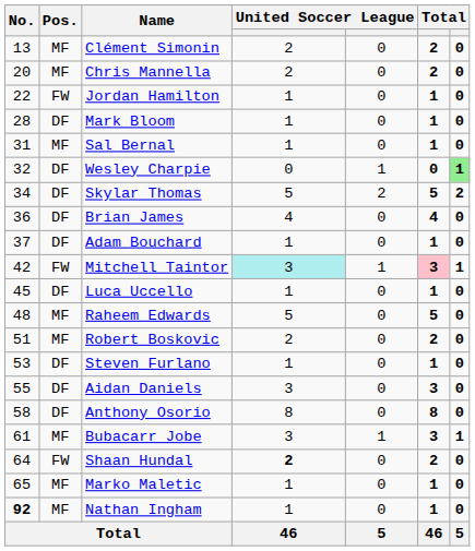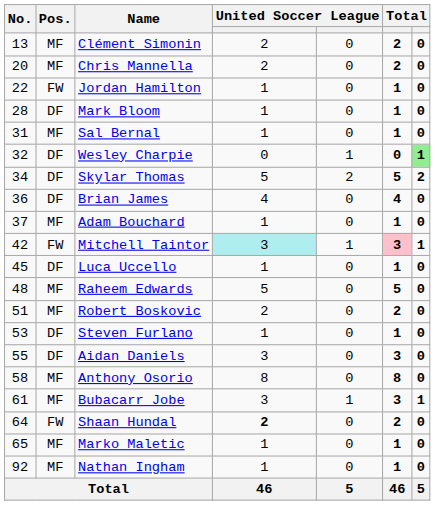 <table class="wikitable sortable" style="text-align: center;">
 <tr>
 <th rowspan="2">No.</th>
 <th rowspan="2">Pos.</th>
 <th rowspan="2">Name</th>
 <th colspan="2">United Soccer League</th>
 <th colspan="2"><strong>Total</strong></th>
 </tr>
 <tr>
 <th></th>
 <th></th>
 <th></th>
 <th></th>
 </tr>
 <tr>
 <td>13</td>
 <td>MF</td>
 <td align=left> <a href='#'>Clément Simonin</a></td>
 <td>2</td>
 <td>0</td>
 <td><strong>2</strong></td>
 <td><strong>0</strong></td>
 </tr>
 <tr>
 <td>20</td>
 <td>MF</td>
 <td align=left> <a href='#'>Chris Mannella</a></td>
 <td>2</td>
 <td>0</td>
 <td><strong>2</strong></td>
 <td><strong>0</strong></td>
 </tr>
 <tr>
 <td>22</td>
 <td>FW</td>
 <td align=left> <a href='#'>Jordan Hamilton</a></td>
 <td>1</td>
 <td>0</td>
 <td><strong>1</strong></td>
 <td><strong>0</strong></td>
 </tr>
 <tr>
 <td>28</td>
 <td>DF</td>
 <td align=left> <a href='#'>Mark Bloom</a></td>
 <td>1</td>
 <td>0</td>
 <td><strong>1</strong></td>
 <td><strong>0</strong></td>
 </tr>
 <tr>
 <td>31</td>
 <td>MF</td>
 <td align=left> <a href='#'>Sal Bernal</a></td>
 <td>1</td>
 <td>0</td>
 <td><strong>1</strong></td>
 <td><strong>0</strong></td>
 </tr>
 <tr>
 <td>32</td>
 <td>DF</td>
 <td align=left> <a href='#'>Wesley Charpie</a></td>
 <td>0</td>
 <td>1</td>
 <td><strong>0</strong></td>
 <td style="background: lightgreen;"><strong>1</strong></td>
 </tr>
 <tr>
 <td>34</td>
 <td>DF</td>
 <td align=left> <a href='#'>Skylar Thomas</a></td>
 <td>5</td>
 <td>2</td>
 <td><strong>5</strong></td>
 <td><strong>2</strong></td>
 </tr>
 <tr>
 <td>36</td>
 <td>DF</td>
 <td align=left> <a href='#'>Brian James</a></td>
 <td>4</td>
 <td>0</td>
 <td><strong>4</strong></td>
 <td><strong>0</strong></td>
 </tr>
 <tr>
 <td>37</td>
-<td>DF</td>
+<td>MF</td>
 <td align=left> <a href='#'>Adam Bouchard</a></td>
 <td>1</td>
 <td>0</td>
 <td><strong>1</strong></td>
 <td><strong>0</strong></td>
 </tr>
 <tr>
 <td>42</td>
 <td>FW</td>
 <td align=left> <a href='#'>Mitchell Taintor</a></td>
 <td style="background: paleturquoise;">3</td>
 <td>1</td>
 <td style="background: pink;"><strong>3</strong></td>
 <td><strong>1</strong></td>
 </tr>
 <tr>
 <td>45</td>
 <td>DF</td>
 <td align=left> <a href='#'>Luca Uccello</a></td>
 <td>1</td>
 <td>0</td>
 <td><strong>1</strong></td>
 <td><strong>0</strong></td>
 </tr>
 <tr>
 <td>48</td>
 <td>MF</td>
 <td align=left> <a href='#'>Raheem Edwards</a></td>
 <td>5</td>
 <td>0</td>
 <td><strong>5</strong></td>
 <td><strong>0</strong></td>
 </tr>
 <tr>
 <td>51</td>
 <td>MF</td>
 <td align=left> <a href='#'>Robert Boskovic</a></td>
 <td>2</td>
 <td>0</td>
 <td><strong>2</strong></td>
 <td><strong>0</strong></td>
 </tr>
 <tr>
 <td>53</td>
 <td>DF</td>
 <td align=left> <a href='#'>Steven Furlano</a></td>
 <td>1</td>
 <td>0</td>
 <td><strong>1</strong></td>
 <td><strong>0</strong></td>
 </tr>
 <tr>
 <td>55</td>
 <td>DF</td>
 <td align=left> <a href='#'>Aidan Daniels</a></td>
 <td>3</td>
 <td>0</td>
 <td><strong>3</strong></td>
 <td><strong>0</strong></td>
 </tr>
 <tr>
 <td>58</td>
-<td>DF</td>
+<td>MF</td>
 <td align=left> <a href='#'>Anthony Osorio</a></td>
 <td>8</td>
 <td>0</td>
 <td><strong>8</strong></td>
 <td><strong>0</strong></td>
 </tr>
 <tr>
 <td>61</td>
 <td>MF</td>
 <td align=left> <a href='#'>Bubacarr Jobe</a></td>
 <td>3</td>
 <td>1</td>
 <td><strong>3</strong></td>
 <td><strong>1</strong></td>
 </tr>
 <tr>
 <td>64</td>
 <td>FW</td>
 <td align=left> <a href='#'>Shaan Hundal</a></td>
 <td><strong>2</strong></td>
 <td>0</td>
 <td><strong>2</strong></td>
 <td><strong>0</strong></td>
 </tr>
 <tr>
 <td>65</td>
 <td>MF</td>
 <td align=left> <a href='#'>Marko Maletic</a></td>
 <td>1</td>
 <td>0</td>
 <td><strong>1</strong></td>
 <td><strong>0</strong></td>
 </tr>
 <tr>
-<td><strong>92</strong></td>
+<td>92</td>
 <td>MF</td>
 <td align=left> <a href='#'>Nathan Ingham</a></td>
 <td>1</td>
 <td>0</td>
 <td><strong>1</strong></td>
 <td><strong>0</strong></td>
 </tr>
 <tr>
 <th colspan=3>Total</th>
 <th>46</th>
 <th>5</th>
 <th>46</th>
 <th>5</th>
 </tr>
 </table>
